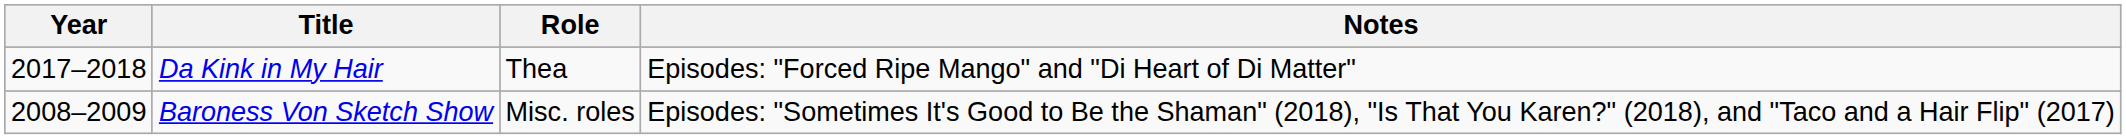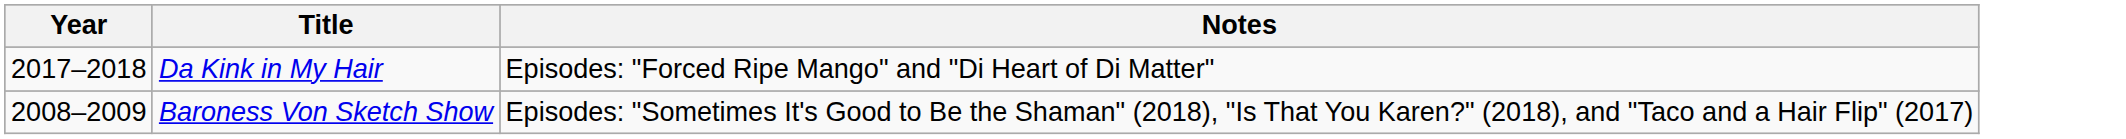 <table class="wikitable sortable">
 <tr>
 <th>Year</th>
 <th>Title</th>
-<th>Role</th>
 <th class="unsortable">Notes</th>
 </tr>
 <tr>
 <td>2017–2018</td>
 <td><em><a href='#'>Da Kink in My Hair</a></em></td>
-<td>Thea</td>
 <td>Episodes: "Forced Ripe Mango" and "Di Heart of Di Matter"</td>
 </tr>
 <tr>
 <td>2008–2009</td>
 <td><a href='#'><em>Baroness Von Sketch Show</em></a></td>
-<td>Misc. roles</td>
 <td>Episodes: "Sometimes It's Good to Be the Shaman" (2018), "Is That You Karen?" (2018), and "Taco and a Hair Flip" (2017)</td>
 </tr>
 </table>
